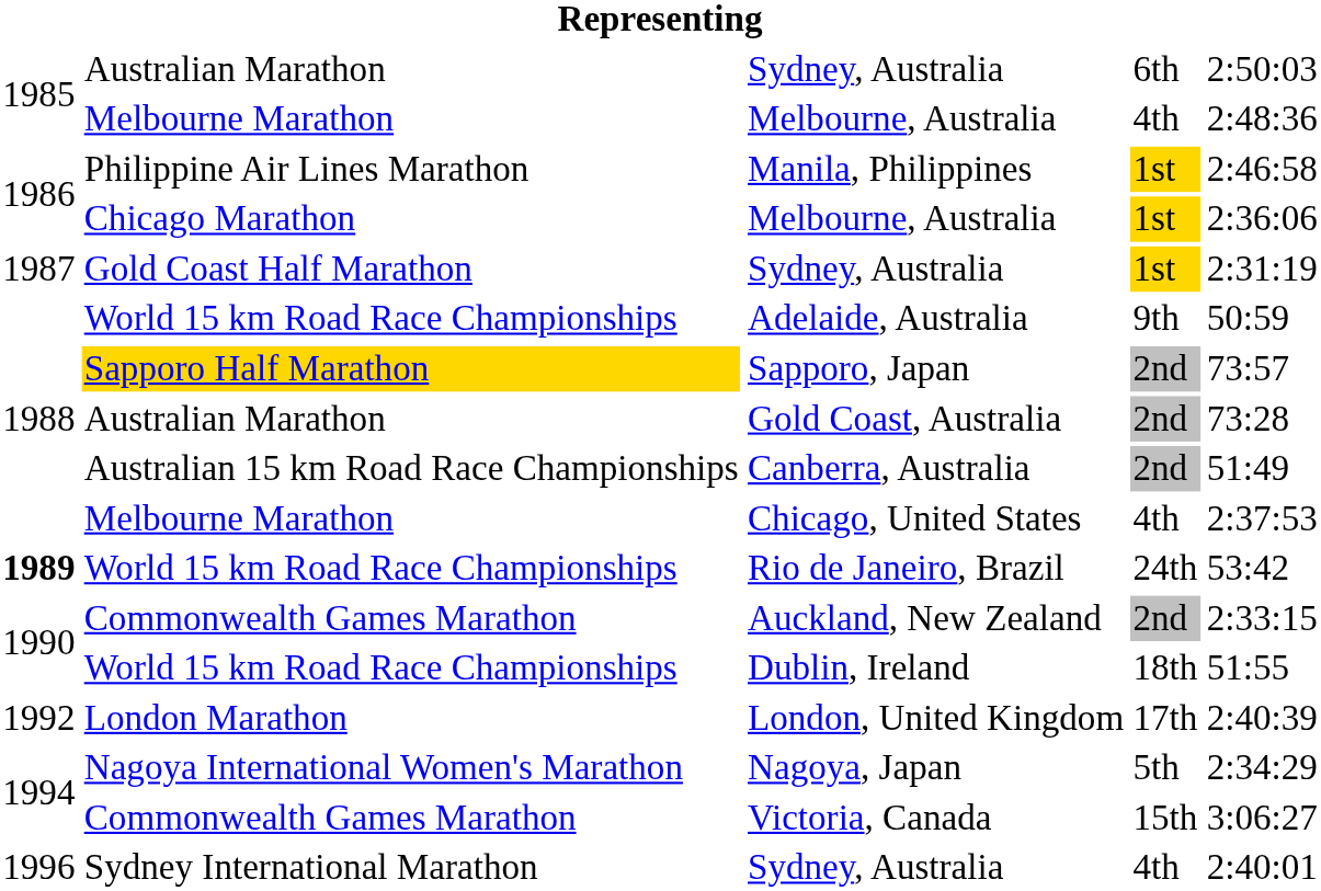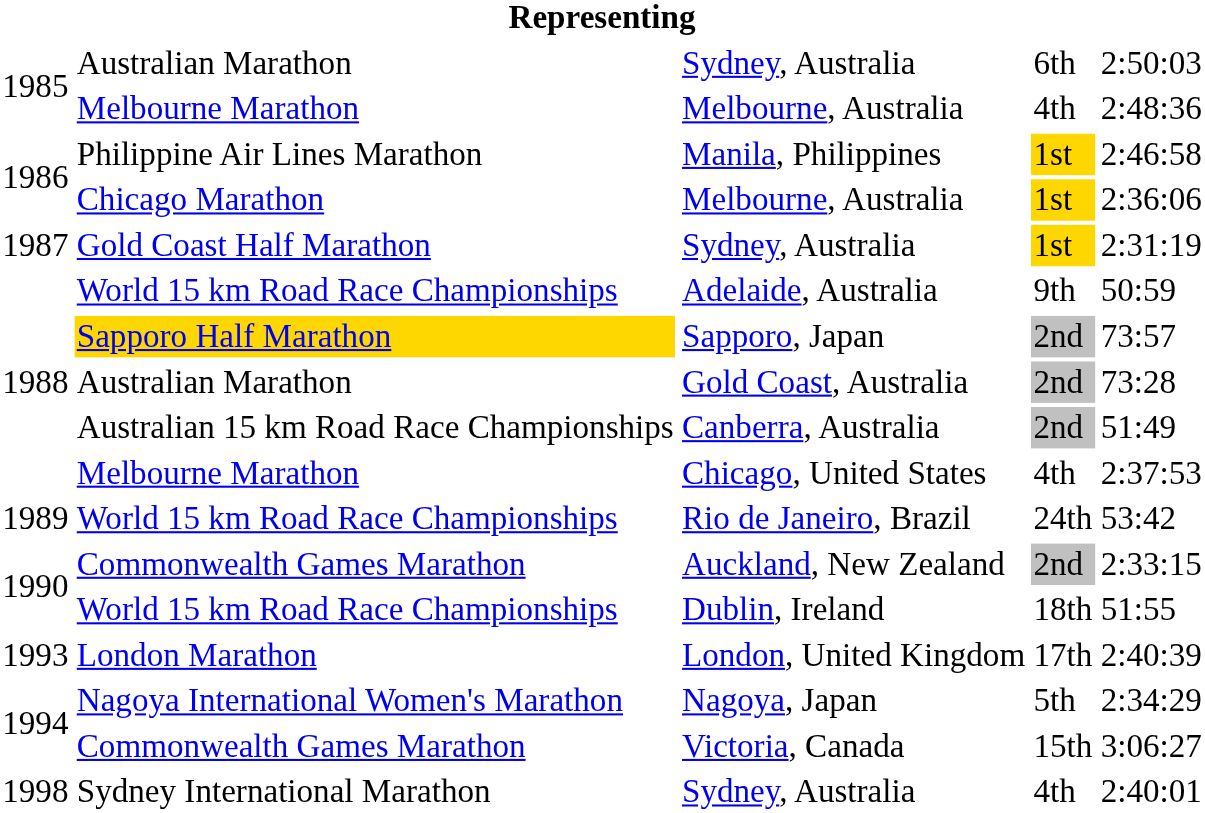 <table>
 <tr>
 <th colspan=6>Representing </th>
 </tr>
 <tr>
 <td rowspan=2>1985</td>
 <td>Australian Marathon</td>
 <td><a href='#'>Sydney</a>, Australia</td>
 <td>6th</td>
 <td>2:50:03</td>
 </tr>
 <tr>
 <td><a href='#'>Melbourne Marathon</a></td>
 <td><a href='#'>Melbourne</a>, Australia</td>
 <td>4th</td>
 <td>2:48:36</td>
 </tr>
 <tr>
 <td rowspan=2>1986</td>
 <td>Philippine Air Lines Marathon</td>
 <td><a href='#'>Manila</a>, Philippines</td>
 <td bgcolor=gold>1st</td>
 <td>2:46:58</td>
 </tr>
 <tr>
 <td><a href='#'>Chicago Marathon</a></td>
 <td><a href='#'>Melbourne</a>, Australia</td>
 <td bgcolor=gold>1st</td>
 <td>2:36:06</td>
 </tr>
 <tr>
 <td>1987</td>
 <td><a href='#'>Gold Coast Half Marathon</a></td>
 <td><a href='#'>Sydney</a>, Australia</td>
 <td bgcolor=gold>1st</td>
 <td>2:31:19</td>
 </tr>
 <tr>
 <td rowspan=5>1988</td>
 <td><a href='#'>World 15 km Road Race Championships</a></td>
 <td><a href='#'>Adelaide</a>, Australia</td>
 <td>9th</td>
 <td>50:59</td>
 </tr>
 <tr>
 <td style="background: gold;"><a href='#'>Sapporo Half Marathon</a></td>
 <td><a href='#'>Sapporo</a>, Japan</td>
 <td bgcolor=silver>2nd</td>
 <td>73:57</td>
 </tr>
 <tr>
 <td>Australian Marathon</td>
 <td><a href='#'>Gold Coast</a>, Australia</td>
 <td bgcolor=silver>2nd</td>
 <td>73:28</td>
 </tr>
 <tr>
 <td>Australian 15 km Road Race Championships</td>
 <td><a href='#'>Canberra</a>, Australia</td>
 <td bgcolor=silver>2nd</td>
 <td>51:49</td>
 </tr>
 <tr>
 <td><a href='#'>Melbourne Marathon</a></td>
 <td><a href='#'>Chicago</a>, United States</td>
 <td>4th</td>
 <td>2:37:53</td>
 </tr>
 <tr>
-<td><strong>1989</strong></td>
+<td>1989</td>
 <td><a href='#'>World 15 km Road Race Championships</a></td>
 <td><a href='#'>Rio de Janeiro</a>, Brazil</td>
 <td>24th</td>
 <td>53:42</td>
 </tr>
 <tr>
 <td rowspan=2>1990</td>
 <td><a href='#'>Commonwealth Games Marathon</a></td>
 <td><a href='#'>Auckland</a>, New Zealand</td>
 <td bgcolor=silver>2nd</td>
 <td>2:33:15</td>
 </tr>
 <tr>
 <td><a href='#'>World 15 km Road Race Championships</a></td>
 <td><a href='#'>Dublin</a>, Ireland</td>
 <td>18th</td>
 <td>51:55</td>
 </tr>
 <tr>
-<td>1992</td>
+<td>1993</td>
 <td><a href='#'>London Marathon</a></td>
 <td><a href='#'>London</a>, United Kingdom</td>
 <td>17th</td>
 <td>2:40:39</td>
 </tr>
 <tr>
 <td rowspan=2>1994</td>
 <td><a href='#'>Nagoya International Women's Marathon</a></td>
 <td><a href='#'>Nagoya</a>, Japan</td>
 <td>5th</td>
 <td>2:34:29</td>
 </tr>
 <tr>
 <td><a href='#'>Commonwealth Games Marathon</a></td>
 <td><a href='#'>Victoria</a>, Canada</td>
 <td>15th</td>
 <td>3:06:27</td>
 </tr>
 <tr>
-<td>1996</td>
+<td>1998</td>
 <td>Sydney International Marathon</td>
 <td><a href='#'>Sydney</a>, Australia</td>
 <td>4th</td>
 <td>2:40:01</td>
 </tr>
 </table>
